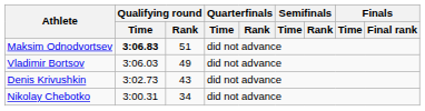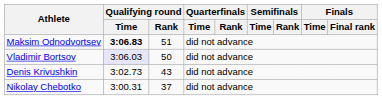 <table class="wikitable" style="font-size:90%">
 <tr>
 <th rowspan="2">Athlete</th>
 <th colspan="2">Qualifying round</th>
 <th colspan="2">Quarterfinals</th>
 <th colspan="2">Semifinals</th>
 <th colspan="2">Finals</th>
 </tr>
 <tr>
 <th>Time</th>
 <th>Rank</th>
 <th>Time</th>
 <th>Rank</th>
 <th>Time</th>
 <th>Rank</th>
 <th>Time</th>
 <th>Final rank</th>
 </tr>
 <tr>
 <td><a href='#'>Maksim Odnodvortsev</a></td>
 <td align="center"><strong>3:06.83</strong></td>
 <td align="center">51</td>
 <td colspan="6">did not advance</td>
 </tr>
 <tr>
 <td><a href='#'>Vladimir Bortsov</a></td>
-<td align="center">3:06.03</td>
-<td align="center">49</td>
+<td align="center" style="background: lavender;">3:06.03</td>
+<td align="center">50</td>
 <td colspan="6">did not advance</td>
 </tr>
 <tr>
 <td><a href='#'>Denis Krivushkin</a></td>
 <td align="center">3:02.73</td>
 <td align="center">43</td>
 <td colspan="6">did not advance</td>
 </tr>
 <tr>
 <td><a href='#'>Nikolay Chebotko</a></td>
 <td align="center">3:00.31</td>
-<td align="center">34</td>
+<td align="center">37</td>
 <td colspan="6">did not advance</td>
 </tr>
 </table>
